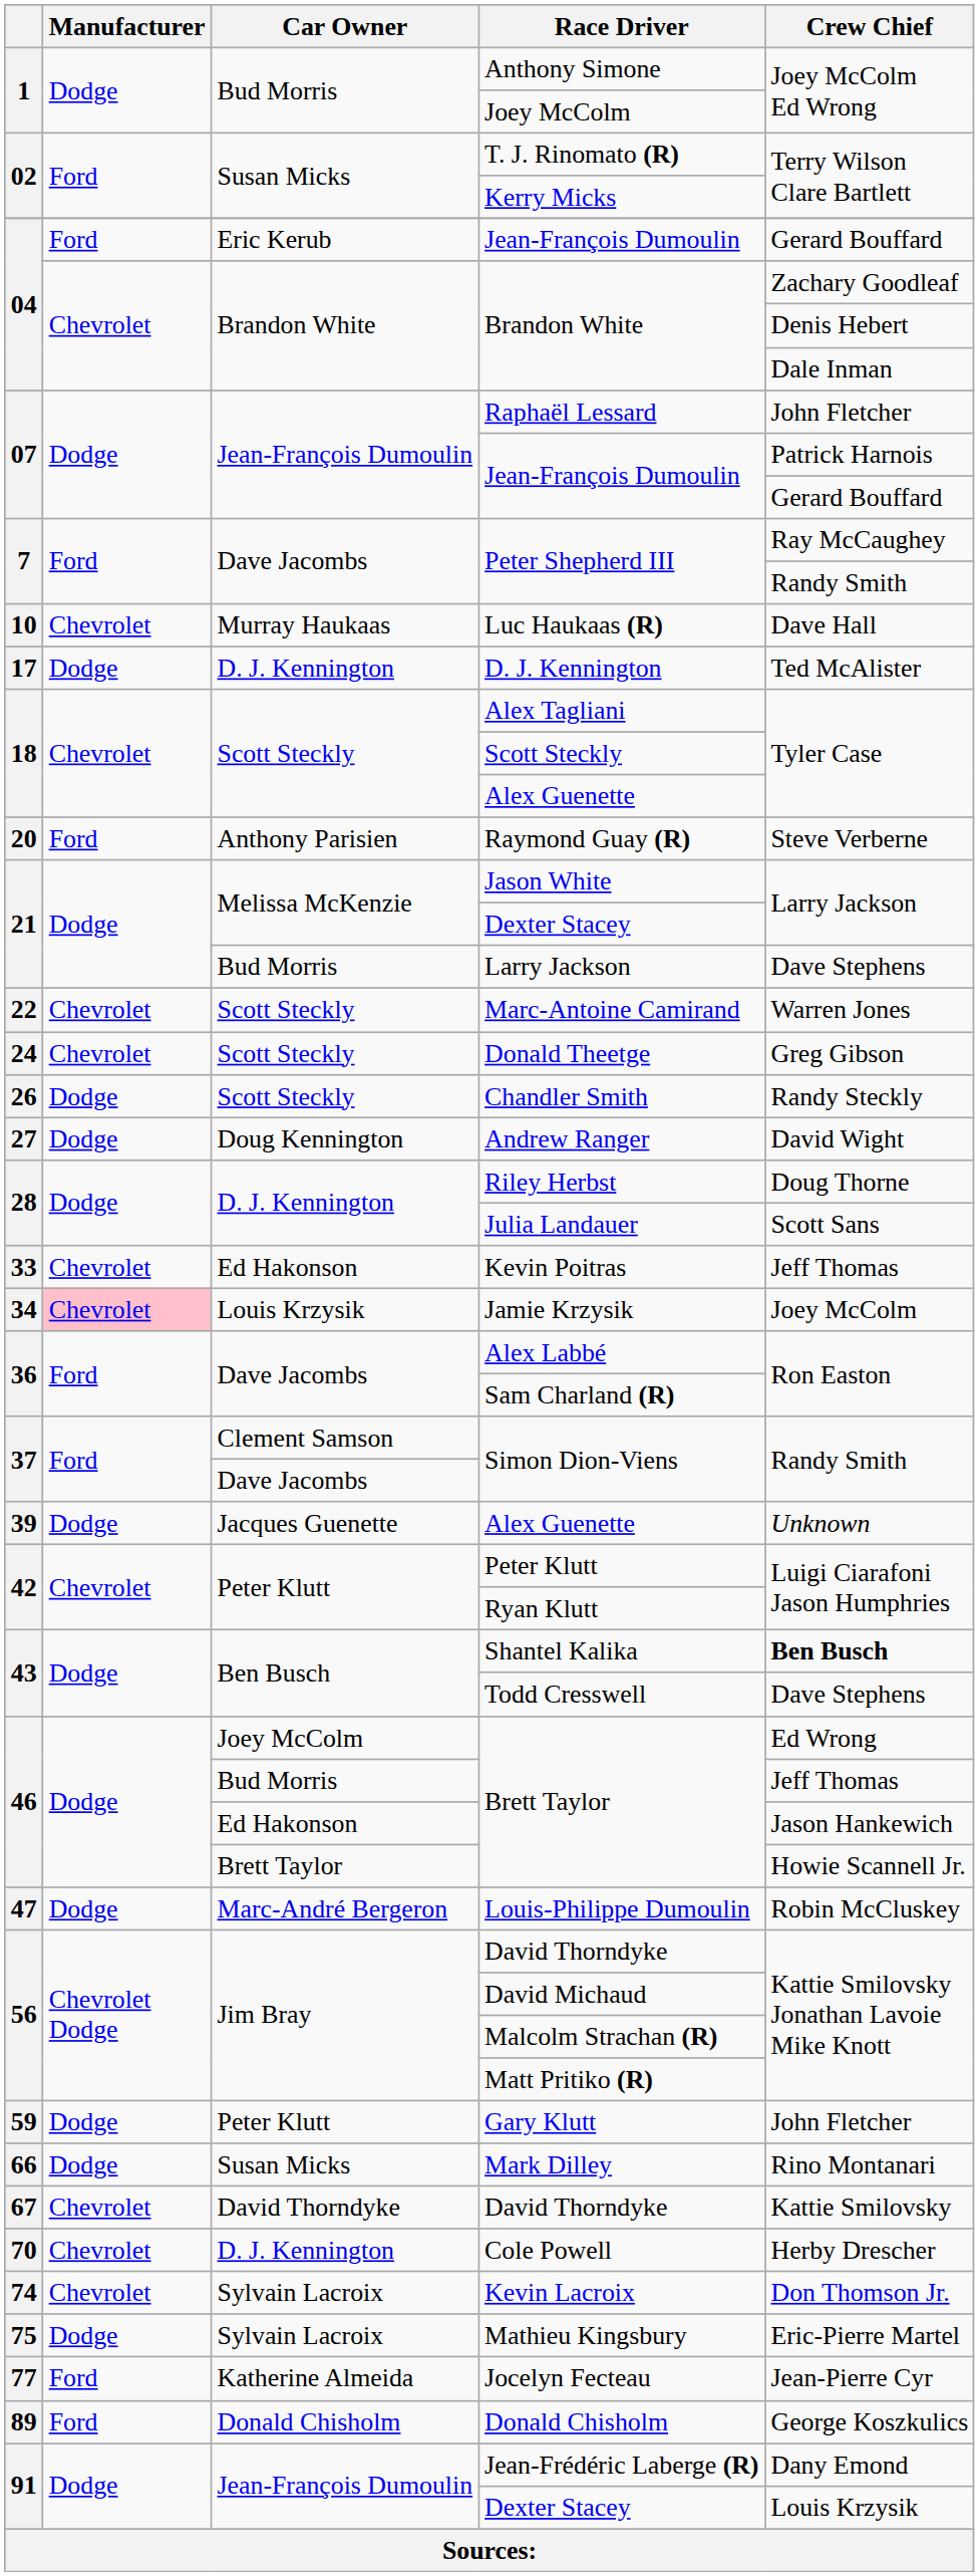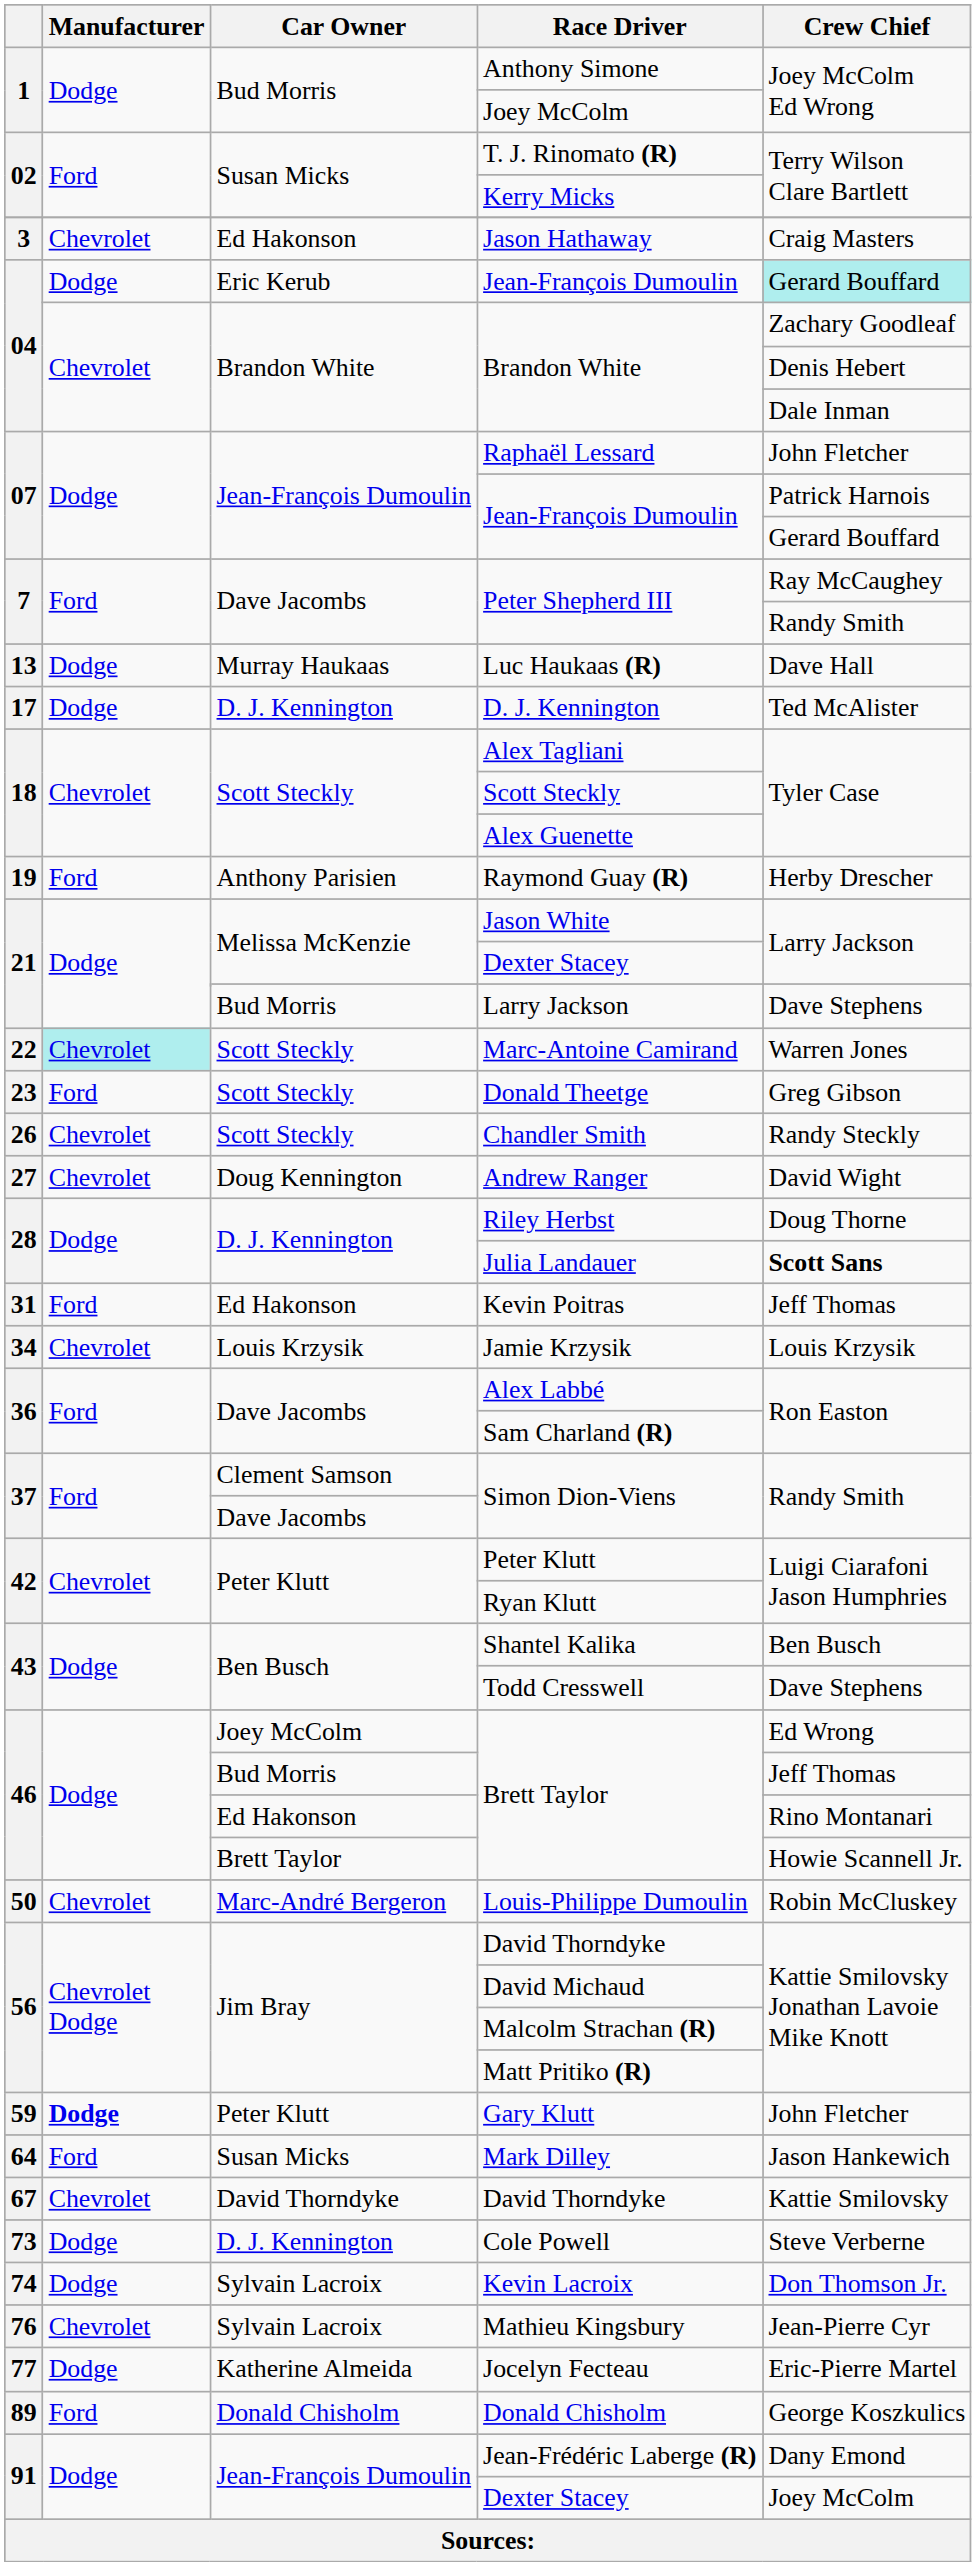 <table class="wikitable" style="font-size: 95%;">
 <tr>
 <th></th>
 <th>Manufacturer</th>
 <th>Car Owner</th>
 <th>Race Driver</th>
 <th>Crew Chief</th>
 </tr>
 <tr>
 <th rowspan=2>1</th>
 <td rowspan=2><a href='#'>Dodge</a></td>
 <td rowspan=2>Bud Morris</td>
 <td>Anthony Simone <small></small></td>
 <td rowspan=2>Joey McColm <small></small><br>Ed Wrong <small></small></td>
 </tr>
 <tr>
 <td>Joey McColm <small></small></td>
 </tr>
 <tr>
 <th rowspan=2>02</th>
 <td rowspan=2><a href='#'>Ford</a></td>
 <td rowspan=2>Susan Micks</td>
 <td>T. J. Rinomato <strong>(R)</strong> <small></small></td>
 <td rowspan=2>Terry Wilson <small></small><br>Clare Bartlett <small></small></td>
 </tr>
 <tr>
 <td><a href='#'>Kerry Micks</a> <small></small></td>
 </tr>
 <tr>
 </tr>
 <tr>
+<th>3</th>
+<td><a href='#'>Chevrolet</a></td>
+<td>Ed Hakonson</td>
+<td><a href='#'>Jason Hathaway</a></td>
+<td>Craig Masters</td>
+</tr>
+<tr>
 <th rowspan="4">04</th>
-<td><a href='#'>Ford</a></td>
+<td><a href='#'>Dodge</a> <small></small></td>
 <td>Eric Kerub <small></small></td>
 <td><a href='#'>Jean-François Dumoulin</a> <small></small></td>
-<td>Gerard Bouffard <small></small></td>
+<td style="background: paleturquoise;">Gerard Bouffard <small></small></td>
 </tr>
 <tr>
 <td rowspan="3"><a href='#'>Chevrolet</a> <small></small></td>
 <td rowspan="3">Brandon White <small></small></td>
 <td rowspan="3">Brandon White <small></small></td>
 <td>Zachary Goodleaf <small></small></td>
 </tr>
 <tr>
 <td>Denis Hebert <small></small></td>
 </tr>
 <tr>
 <td>Dale Inman <small></small></td>
 </tr>
 <tr>
 <th rowspan="3">07</th>
 <td rowspan="3"><a href='#'>Dodge</a></td>
 <td rowspan="3"><a href='#'>Jean-François Dumoulin</a></td>
 <td><a href='#'>Raphaël Lessard</a> <small></small></td>
 <td>John Fletcher <small></small></td>
 </tr>
 <tr>
 <td rowspan="2"><a href='#'>Jean-François Dumoulin</a> <small></small></td>
 <td>Patrick Harnois <small></small></td>
 </tr>
 <tr>
 <td>Gerard Bouffard <small></small></td>
 </tr>
 <tr>
 <th rowspan=2>7</th>
 <td rowspan=2><a href='#'>Ford</a></td>
 <td rowspan=2>Dave Jacombs</td>
 <td rowspan=2><a href='#'>Peter Shepherd III</a> <small></small></td>
 <td>Ray McCaughey <small></small></td>
 </tr>
 <tr>
 <td>Randy Smith <small></small></td>
 </tr>
 <tr>
-<th>10</th>
-<td><a href='#'>Chevrolet</a></td>
+<th>13</th>
+<td><a href='#'>Dodge</a></td>
 <td>Murray Haukaas</td>
 <td>Luc Haukaas <strong>(R)</strong> <small></small></td>
 <td>Dave Hall</td>
 </tr>
 <tr>
 <th>17</th>
 <td><a href='#'>Dodge</a></td>
 <td><a href='#'>D. J. Kennington</a></td>
 <td><a href='#'>D. J. Kennington</a></td>
 <td>Ted McAlister</td>
 </tr>
 <tr>
 <th rowspan=3>18</th>
 <td rowspan=3><a href='#'>Chevrolet</a></td>
 <td rowspan=3><a href='#'>Scott Steckly</a></td>
 <td><a href='#'>Alex Tagliani</a> <small></small></td>
 <td rowspan=3>Tyler Case</td>
 </tr>
 <tr>
 <td><a href='#'>Scott Steckly</a> <small></small></td>
 </tr>
 <tr>
 <td><a href='#'>Alex Guenette</a> <small></small></td>
 </tr>
 <tr>
-<th>20</th>
+<th>19</th>
 <td><a href='#'>Ford</a></td>
 <td>Anthony Parisien</td>
 <td>Raymond Guay <strong>(R)</strong> <small></small></td>
-<td>Steve Verberne</td>
+<td>Herby Drescher</td>
 </tr>
 <tr>
 <th rowspan="4">21</th>
 <td rowspan="4"><a href='#'>Dodge</a></td>
 <td rowspan=3>Melissa McKenzie <small></small></td>
 <td><a href='#'>Jason White</a> <small></small></td>
 <td rowspan="3">Larry Jackson <small></small></td>
 </tr>
 <tr>
 <td><a href='#'>Dexter Stacey</a> <small></small></td>
 </tr>
 <tr>
 <td rowspan="2">Larry Jackson <small></small></td>
 </tr>
 <tr>
 <td>Bud Morris <small></small></td>
 <td>Dave Stephens <small></small></td>
 </tr>
 <tr>
 <th>22</th>
-<td><a href='#'>Chevrolet</a></td>
+<td style="background: paleturquoise;"><a href='#'>Chevrolet</a></td>
 <td><a href='#'>Scott Steckly</a></td>
 <td><a href='#'>Marc-Antoine Camirand</a></td>
 <td>Warren Jones</td>
 </tr>
 <tr>
-<th>24</th>
-<td><a href='#'>Chevrolet</a></td>
+<th>23</th>
+<td><a href='#'>Ford</a></td>
 <td><a href='#'>Scott Steckly</a></td>
 <td><a href='#'>Donald Theetge</a></td>
 <td>Greg Gibson</td>
 </tr>
 <tr>
 <th>26</th>
-<td><a href='#'>Dodge</a></td>
+<td><a href='#'>Chevrolet</a></td>
 <td><a href='#'>Scott Steckly</a></td>
 <td><a href='#'>Chandler Smith</a> <small></small></td>
 <td>Randy Steckly</td>
 </tr>
 <tr>
 <th>27</th>
-<td><a href='#'>Dodge</a></td>
+<td><a href='#'>Chevrolet</a></td>
 <td>Doug Kennington</td>
 <td><a href='#'>Andrew Ranger</a></td>
 <td>David Wight</td>
 </tr>
 <tr>
 <th rowspan=2>28</th>
 <td rowspan=2><a href='#'>Dodge</a></td>
 <td rowspan=2><a href='#'>D. J. Kennington</a></td>
 <td><a href='#'>Riley Herbst</a> <small></small></td>
 <td>Doug Thorne <small></small></td>
 </tr>
 <tr>
 <td><a href='#'>Julia Landauer</a> <small></small></td>
-<td>Scott Sans <small></small></td>
+<td><strong>Scott Sans <small></small></strong></td>
 </tr>
 <tr>
-<th>33</th>
-<td><a href='#'>Chevrolet</a></td>
+<th>31</th>
+<td><a href='#'>Ford</a></td>
 <td>Ed Hakonson</td>
 <td>Kevin Poitras <small></small></td>
 <td>Jeff Thomas</td>
 </tr>
 <tr>
 <th>34</th>
-<td style="background: pink;"><a href='#'>Chevrolet</a></td>
+<td><a href='#'>Chevrolet</a></td>
 <td>Louis Krzysik</td>
 <td>Jamie Krzysik <small></small></td>
-<td>Joey McColm <small></small></td>
+<td>Louis Krzysik</td>
 </tr>
 <tr>
 <th rowspan=2>36</th>
 <td rowspan=2><a href='#'>Ford</a></td>
 <td rowspan=2>Dave Jacombs</td>
 <td><a href='#'>Alex Labbé</a> <small></small></td>
 <td rowspan=2>Ron Easton</td>
 </tr>
 <tr>
 <td>Sam Charland <strong>(R)</strong> <small></small></td>
 </tr>
 <tr>
 <th rowspan=2>37</th>
 <td rowspan=2><a href='#'>Ford</a></td>
 <td>Clement Samson <small></small></td>
 <td rowspan=2>Simon Dion-Viens <small></small></td>
 <td rowspan=2>Randy Smith</td>
 </tr>
 <tr>
 <td>Dave Jacombs <small></small></td>
 </tr>
 <tr>
-<th>39</th>
-<td><a href='#'>Dodge</a></td>
-<td>Jacques Guenette</td>
-<td><a href='#'>Alex Guenette</a> <small></small></td>
-<td><em>Unknown</em></td>
-</tr>
-<tr>
 <th rowspan=2>42</th>
 <td rowspan=2><a href='#'>Chevrolet</a></td>
 <td rowspan=2>Peter Klutt</td>
 <td>Peter Klutt <small></small></td>
 <td rowspan=2>Luigi Ciarafoni <small></small><br>Jason Humphries <small></small></td>
 </tr>
 <tr>
 <td>Ryan Klutt <small></small></td>
 </tr>
 <tr>
 <th rowspan=2>43</th>
 <td rowspan=2><a href='#'>Dodge</a></td>
 <td rowspan=2>Ben Busch</td>
 <td>Shantel Kalika <small></small></td>
-<td><strong>Ben Busch <small></small></strong></td>
+<td>Ben Busch <small></small></td>
 </tr>
 <tr>
 <td>Todd Cresswell <small></small></td>
 <td>Dave Stephens <small></small></td>
 </tr>
 <tr>
 <th rowspan="4">46</th>
 <td rowspan="4"><a href='#'>Dodge</a></td>
 <td>Joey McColm <small></small></td>
 <td rowspan="4">Brett Taylor <small></small></td>
 <td>Ed Wrong <small></small></td>
 </tr>
 <tr>
 <td>Bud Morris <small></small></td>
 <td>Jeff Thomas <small></small></td>
 </tr>
 <tr>
 <td>Ed Hakonson <small></small></td>
-<td>Jason Hankewich <small></small></td>
+<td>Rino Montanari</td>
 </tr>
 <tr>
 <td>Brett Taylor <small></small></td>
 <td>Howie Scannell Jr. <small></small></td>
 </tr>
 <tr>
-<th>47</th>
-<td><a href='#'>Dodge</a></td>
+<th>50</th>
+<td><a href='#'>Chevrolet</a></td>
 <td><a href='#'>Marc-André Bergeron</a></td>
 <td><a href='#'>Louis-Philippe Dumoulin</a></td>
 <td>Robin McCluskey</td>
 </tr>
 <tr>
 <th rowspan=4>56</th>
 <td rowspan=4><a href='#'>Chevrolet</a> <small></small> <br> <a href='#'>Dodge</a> <small></small></td>
 <td rowspan=4>Jim Bray</td>
 <td>David Thorndyke <small></small></td>
 <td rowspan=4>Kattie Smilovsky <small></small><br>Jonathan Lavoie <small></small><br>Mike Knott <small></small></td>
 </tr>
 <tr>
 <td>David Michaud <small></small></td>
 </tr>
 <tr>
 <td>Malcolm Strachan <strong>(R)</strong> <small></small></td>
 </tr>
 <tr>
 <td>Matt Pritiko <strong>(R)</strong> <small></small></td>
 </tr>
 <tr>
 <th>59</th>
-<td><a href='#'>Dodge</a></td>
+<td><strong><a href='#'>Dodge</a></strong></td>
 <td>Peter Klutt</td>
 <td><a href='#'>Gary Klutt</a> <small></small></td>
 <td>John Fletcher</td>
 </tr>
 <tr>
-<th>66</th>
-<td><a href='#'>Dodge</a></td>
+<th>64</th>
+<td><a href='#'>Ford</a></td>
 <td>Susan Micks</td>
 <td><a href='#'>Mark Dilley</a></td>
-<td>Rino Montanari</td>
+<td>Jason Hankewich <small></small></td>
 </tr>
 <tr>
 <th>67</th>
 <td><a href='#'>Chevrolet</a></td>
 <td>David Thorndyke</td>
 <td>David Thorndyke <small></small></td>
 <td>Kattie Smilovsky</td>
 </tr>
 <tr>
-<th>70</th>
-<td><a href='#'>Chevrolet</a></td>
+<th>73</th>
+<td><a href='#'>Dodge</a></td>
 <td><a href='#'>D. J. Kennington</a></td>
 <td>Cole Powell <small></small></td>
-<td>Herby Drescher</td>
+<td>Steve Verberne</td>
 </tr>
 <tr>
 <th>74</th>
-<td><a href='#'>Chevrolet</a></td>
+<td><a href='#'>Dodge</a></td>
 <td>Sylvain Lacroix</td>
 <td><a href='#'>Kevin Lacroix</a></td>
 <td><a href='#'>Don Thomson Jr.</a></td>
 </tr>
 <tr>
-<th>75</th>
-<td><a href='#'>Dodge</a></td>
+<th>76</th>
+<td><a href='#'>Chevrolet</a></td>
 <td>Sylvain Lacroix</td>
 <td>Mathieu Kingsbury <small></small></td>
-<td>Eric-Pierre Martel</td>
+<td>Jean-Pierre Cyr</td>
 </tr>
 <tr>
 <th>77</th>
-<td><a href='#'>Ford</a></td>
+<td><a href='#'>Dodge</a></td>
 <td>Katherine Almeida</td>
 <td>Jocelyn Fecteau <small></small></td>
-<td>Jean-Pierre Cyr</td>
+<td>Eric-Pierre Martel</td>
 </tr>
 <tr>
 <th>89</th>
 <td><a href='#'>Ford</a></td>
 <td><a href='#'>Donald Chisholm</a></td>
 <td><a href='#'>Donald Chisholm</a> <small></small></td>
 <td>George Koszkulics</td>
 </tr>
 <tr>
 <th rowspan=2>91</th>
 <td rowspan=2><a href='#'>Dodge</a></td>
 <td rowspan=2><a href='#'>Jean-François Dumoulin</a></td>
 <td>Jean-Frédéric Laberge <strong>(R)</strong> <small></small></td>
 <td>Dany Emond <small></small></td>
 </tr>
 <tr>
 <td><a href='#'>Dexter Stacey</a> <small></small></td>
-<td>Louis Krzysik</td>
+<td>Joey McColm <small></small></td>
 </tr>
 <tr>
 <th colspan=5>Sources:</th>
 </tr>
 </table>
